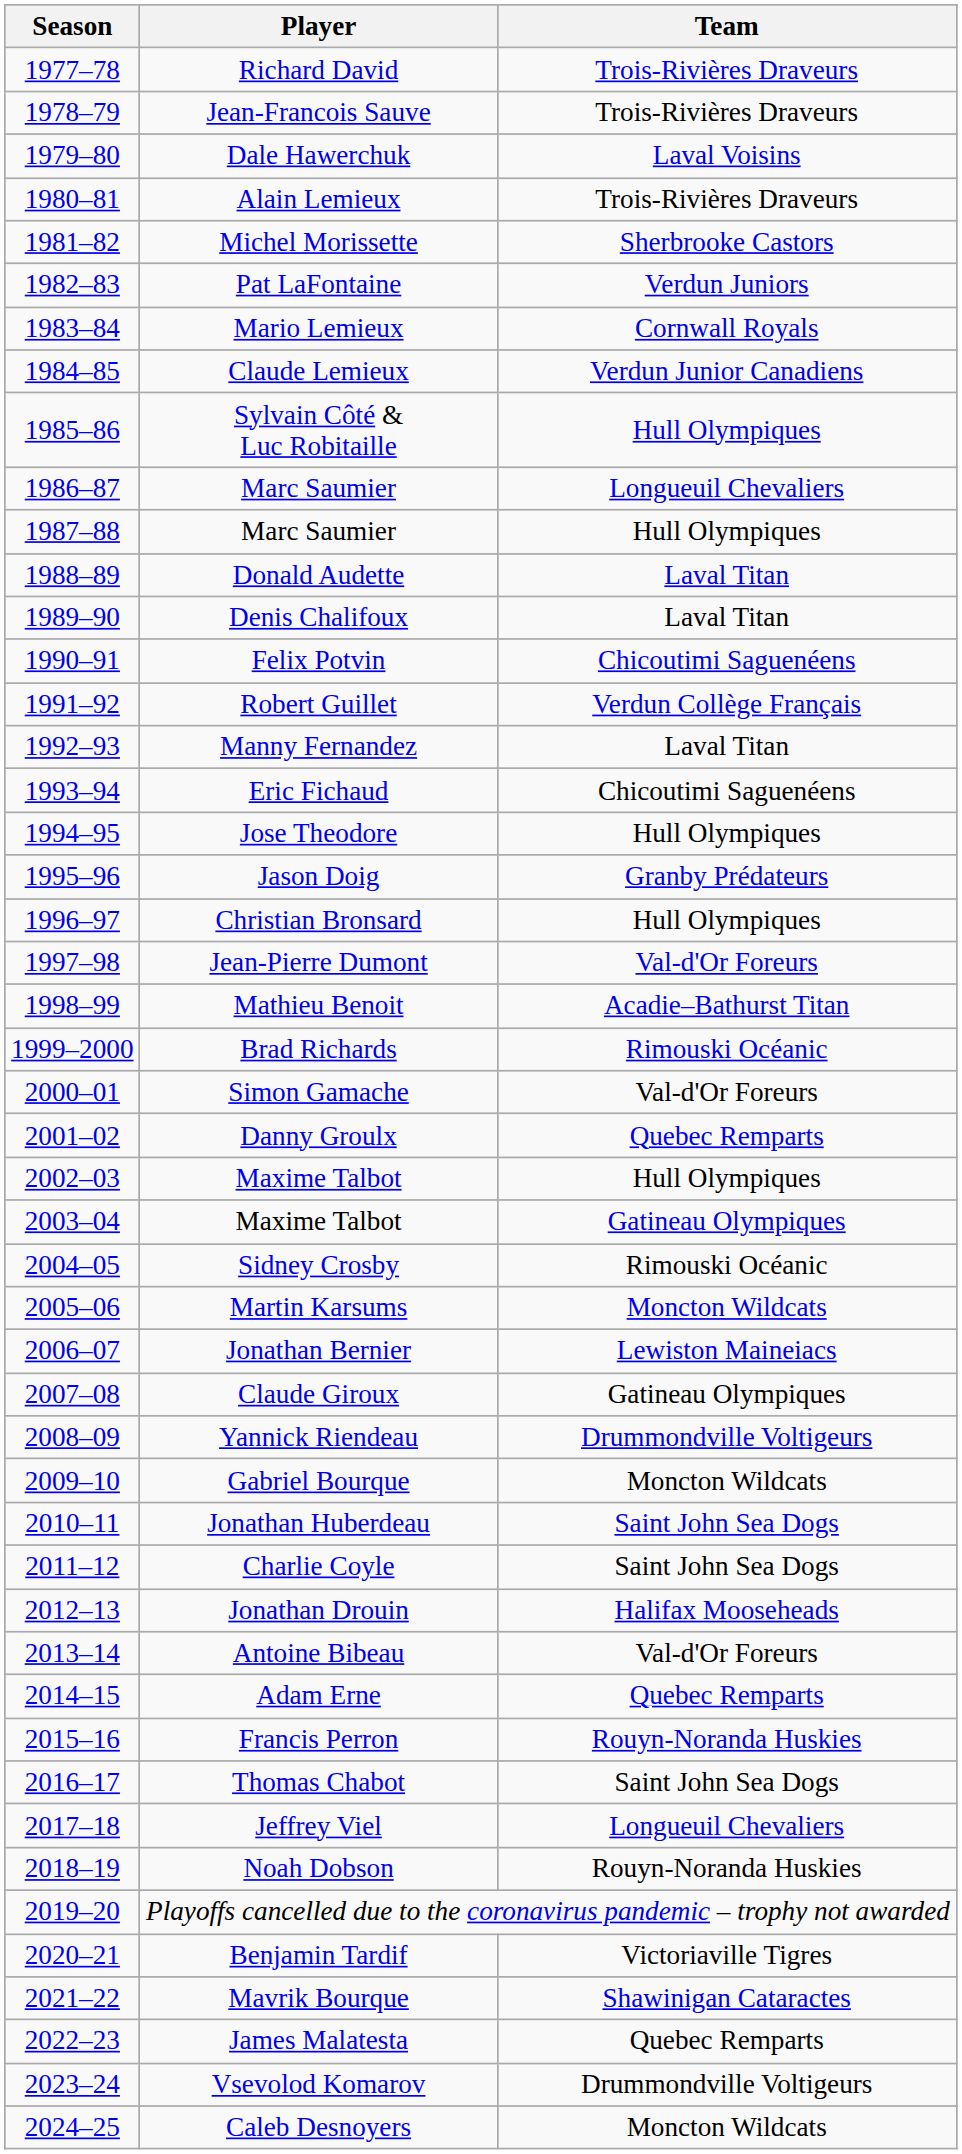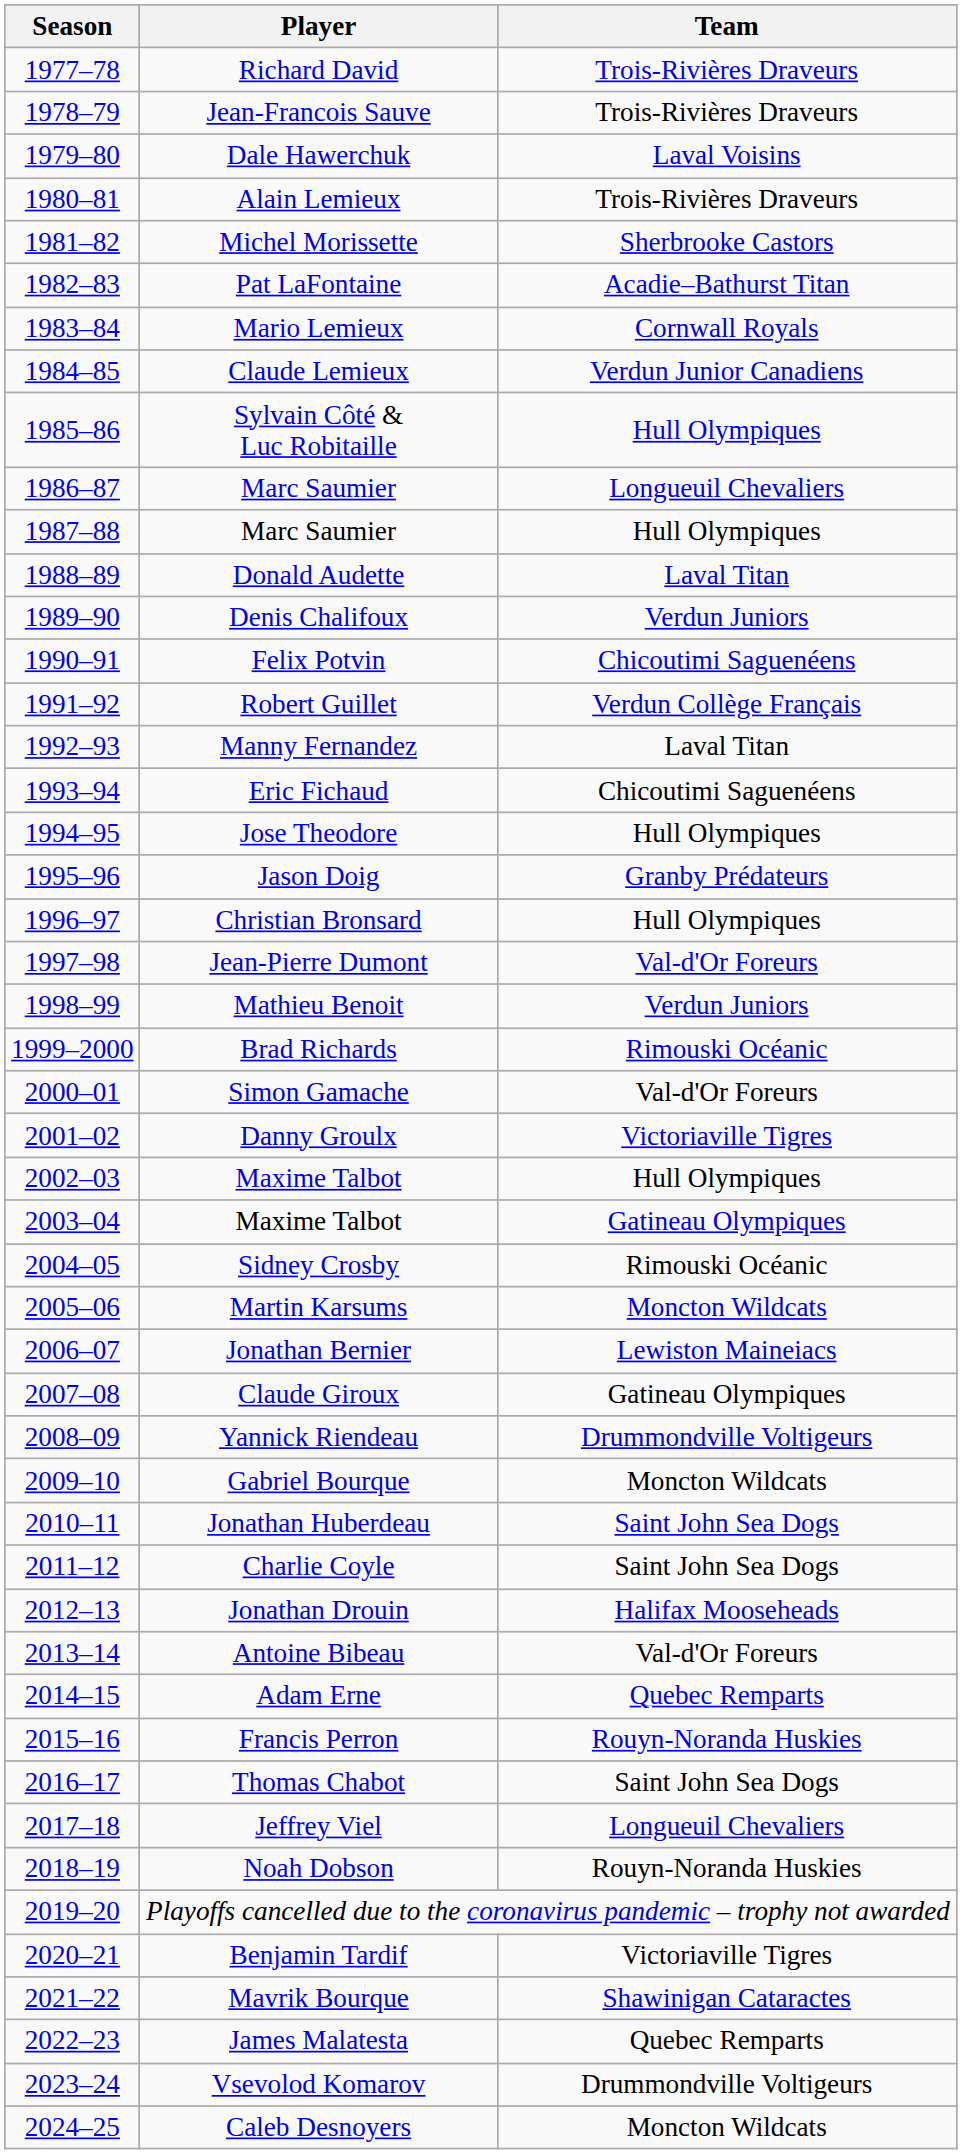 <table class="wikitable" style="text-align:center">
 <tr>
 <th>Season</th>
 <th>Player</th>
 <th>Team</th>
 </tr>
 <tr>
 <td><a href='#'>1977–78</a></td>
 <td><a href='#'>Richard David</a></td>
 <td><a href='#'>Trois-Rivières Draveurs</a></td>
 </tr>
 <tr>
 <td><a href='#'>1978–79</a></td>
 <td><a href='#'>Jean-Francois Sauve</a></td>
 <td>Trois-Rivières Draveurs</td>
 </tr>
 <tr>
 <td><a href='#'>1979–80</a></td>
 <td><a href='#'>Dale Hawerchuk</a></td>
 <td><a href='#'>Laval Voisins</a></td>
 </tr>
 <tr>
 <td><a href='#'>1980–81</a></td>
 <td><a href='#'>Alain Lemieux</a></td>
 <td>Trois-Rivières Draveurs</td>
 </tr>
 <tr>
 <td><a href='#'>1981–82</a></td>
 <td><a href='#'>Michel Morissette</a></td>
 <td><a href='#'>Sherbrooke Castors</a></td>
 </tr>
 <tr>
 <td><a href='#'>1982–83</a></td>
 <td><a href='#'>Pat LaFontaine</a></td>
-<td><a href='#'>Verdun Juniors</a></td>
+<td><a href='#'>Acadie–Bathurst Titan</a></td>
 </tr>
 <tr>
 <td><a href='#'>1983–84</a></td>
 <td><a href='#'>Mario Lemieux</a></td>
 <td><a href='#'>Cornwall Royals</a></td>
 </tr>
 <tr>
 <td><a href='#'>1984–85</a></td>
 <td><a href='#'>Claude Lemieux</a></td>
 <td><a href='#'>Verdun Junior Canadiens</a></td>
 </tr>
 <tr>
 <td><a href='#'>1985–86</a></td>
 <td><a href='#'>Sylvain Côté</a> &<br><a href='#'>Luc Robitaille</a></td>
 <td><a href='#'>Hull Olympiques</a></td>
 </tr>
 <tr>
 <td><a href='#'>1986–87</a></td>
 <td><a href='#'>Marc Saumier</a></td>
 <td><a href='#'>Longueuil Chevaliers</a></td>
 </tr>
 <tr>
 <td><a href='#'>1987–88</a></td>
 <td>Marc Saumier</td>
 <td>Hull Olympiques</td>
 </tr>
 <tr>
 <td><a href='#'>1988–89</a></td>
 <td><a href='#'>Donald Audette</a></td>
 <td><a href='#'>Laval Titan</a></td>
 </tr>
 <tr>
 <td><a href='#'>1989–90</a></td>
 <td><a href='#'>Denis Chalifoux</a></td>
-<td>Laval Titan</td>
+<td><a href='#'>Verdun Juniors</a></td>
 </tr>
 <tr>
 <td><a href='#'>1990–91</a></td>
 <td><a href='#'>Felix Potvin</a></td>
 <td><a href='#'>Chicoutimi Saguenéens</a></td>
 </tr>
 <tr>
 <td><a href='#'>1991–92</a></td>
 <td><a href='#'>Robert Guillet</a></td>
 <td><a href='#'>Verdun Collège Français</a></td>
 </tr>
 <tr>
 <td><a href='#'>1992–93</a></td>
 <td><a href='#'>Manny Fernandez</a></td>
 <td>Laval Titan</td>
 </tr>
 <tr>
 <td><a href='#'>1993–94</a></td>
 <td><a href='#'>Eric Fichaud</a></td>
 <td>Chicoutimi Saguenéens</td>
 </tr>
 <tr>
 <td><a href='#'>1994–95</a></td>
 <td><a href='#'>Jose Theodore</a></td>
 <td>Hull Olympiques</td>
 </tr>
 <tr>
 <td><a href='#'>1995–96</a></td>
 <td><a href='#'>Jason Doig</a></td>
 <td><a href='#'>Granby Prédateurs</a></td>
 </tr>
 <tr>
 <td><a href='#'>1996–97</a></td>
 <td><a href='#'>Christian Bronsard</a></td>
 <td>Hull Olympiques</td>
 </tr>
 <tr>
 <td><a href='#'>1997–98</a></td>
 <td><a href='#'>Jean-Pierre Dumont</a></td>
 <td><a href='#'>Val-d'Or Foreurs</a></td>
 </tr>
 <tr>
 <td><a href='#'>1998–99</a></td>
 <td><a href='#'>Mathieu Benoit</a></td>
-<td><a href='#'>Acadie–Bathurst Titan</a></td>
+<td><a href='#'>Verdun Juniors</a></td>
 </tr>
 <tr>
 <td><a href='#'>1999–2000</a></td>
 <td><a href='#'>Brad Richards</a></td>
 <td><a href='#'>Rimouski Océanic</a></td>
 </tr>
 <tr>
 <td><a href='#'>2000–01</a></td>
 <td><a href='#'>Simon Gamache</a></td>
 <td>Val-d'Or Foreurs</td>
 </tr>
 <tr>
 <td><a href='#'>2001–02</a></td>
 <td><a href='#'>Danny Groulx</a></td>
-<td><a href='#'>Quebec Remparts</a></td>
+<td><a href='#'>Victoriaville Tigres</a></td>
 </tr>
 <tr>
 <td><a href='#'>2002–03</a></td>
 <td><a href='#'>Maxime Talbot</a></td>
 <td>Hull Olympiques</td>
 </tr>
 <tr>
 <td><a href='#'>2003–04</a></td>
 <td>Maxime Talbot</td>
 <td><a href='#'>Gatineau Olympiques</a></td>
 </tr>
 <tr>
 <td><a href='#'>2004–05</a></td>
 <td><a href='#'>Sidney Crosby</a></td>
 <td>Rimouski Océanic</td>
 </tr>
 <tr>
 <td><a href='#'>2005–06</a></td>
 <td><a href='#'>Martin Karsums</a></td>
 <td><a href='#'>Moncton Wildcats</a></td>
 </tr>
 <tr>
 <td><a href='#'>2006–07</a></td>
 <td><a href='#'>Jonathan Bernier</a></td>
 <td><a href='#'>Lewiston Maineiacs</a></td>
 </tr>
 <tr>
 <td><a href='#'>2007–08</a></td>
 <td><a href='#'>Claude Giroux</a></td>
 <td>Gatineau Olympiques</td>
 </tr>
 <tr>
 <td><a href='#'>2008–09</a></td>
 <td><a href='#'>Yannick Riendeau</a></td>
 <td><a href='#'>Drummondville Voltigeurs</a></td>
 </tr>
 <tr>
 <td><a href='#'>2009–10</a></td>
 <td><a href='#'>Gabriel Bourque</a></td>
 <td>Moncton Wildcats</td>
 </tr>
 <tr>
 <td><a href='#'>2010–11</a></td>
 <td><a href='#'>Jonathan Huberdeau</a></td>
 <td><a href='#'>Saint John Sea Dogs</a></td>
 </tr>
 <tr>
 <td><a href='#'>2011–12</a></td>
 <td><a href='#'>Charlie Coyle</a></td>
 <td>Saint John Sea Dogs</td>
 </tr>
 <tr>
 <td><a href='#'>2012–13</a></td>
 <td><a href='#'>Jonathan Drouin</a></td>
 <td><a href='#'>Halifax Mooseheads</a></td>
 </tr>
 <tr>
 <td><a href='#'>2013–14</a></td>
 <td><a href='#'>Antoine Bibeau</a></td>
 <td>Val-d'Or Foreurs</td>
 </tr>
 <tr>
 <td><a href='#'>2014–15</a></td>
 <td><a href='#'>Adam Erne</a></td>
 <td><a href='#'>Quebec Remparts</a></td>
 </tr>
 <tr>
 <td><a href='#'>2015–16</a></td>
 <td><a href='#'>Francis Perron</a></td>
 <td><a href='#'>Rouyn-Noranda Huskies</a></td>
 </tr>
 <tr>
 <td><a href='#'>2016–17</a></td>
 <td><a href='#'>Thomas Chabot</a></td>
 <td>Saint John Sea Dogs</td>
 </tr>
 <tr>
 <td><a href='#'>2017–18</a></td>
 <td><a href='#'>Jeffrey Viel</a></td>
 <td><a href='#'>Longueuil Chevaliers</a></td>
 </tr>
 <tr>
 <td><a href='#'>2018–19</a></td>
 <td><a href='#'>Noah Dobson</a></td>
 <td>Rouyn-Noranda Huskies</td>
 </tr>
 <tr>
 <td><a href='#'>2019–20</a></td>
 <td colspan="2"><em>Playoffs cancelled due to the <a href='#'>coronavirus pandemic</a> – trophy not awarded</em></td>
 </tr>
 <tr>
 <td><a href='#'>2020–21</a></td>
 <td><a href='#'>Benjamin Tardif</a></td>
 <td>Victoriaville Tigres</td>
 </tr>
 <tr>
 <td><a href='#'>2021–22</a></td>
 <td><a href='#'>Mavrik Bourque</a></td>
 <td><a href='#'>Shawinigan Cataractes</a></td>
 </tr>
 <tr>
 <td><a href='#'>2022–23</a></td>
 <td><a href='#'>James Malatesta</a></td>
 <td>Quebec Remparts</td>
 </tr>
 <tr>
 <td><a href='#'>2023–24</a></td>
 <td><a href='#'>Vsevolod Komarov</a></td>
 <td>Drummondville Voltigeurs</td>
 </tr>
 <tr>
 <td><a href='#'>2024–25</a></td>
 <td><a href='#'>Caleb Desnoyers</a></td>
 <td>Moncton Wildcats</td>
 </tr>
 </table>
